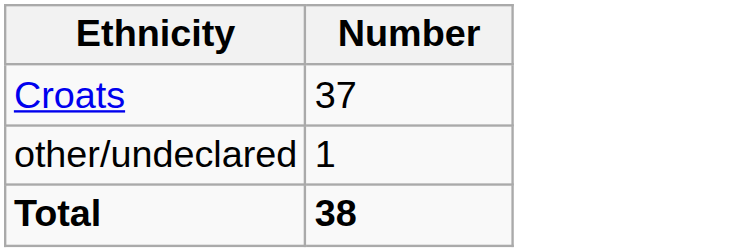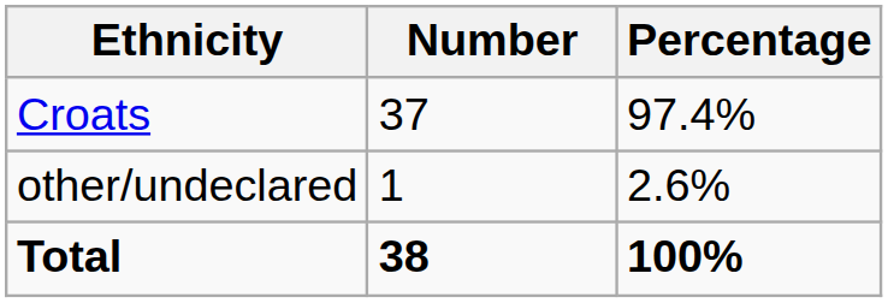 <table class="wikitable">
 <tr>
 <th width="100px">Ethnicity</th>
 <th width="80px">Number</th>
+<th width="80px">Percentage</th>
 </tr>
 <tr>
 <td><a href='#'>Croats</a></td>
 <td>37</td>
+<td>97.4%</td>
 </tr>
 <tr>
 <td>other/undeclared</td>
 <td>1</td>
+<td>2.6%</td>
 </tr>
 <tr>
 <td><strong>Total</strong></td>
 <td><strong>38</strong></td>
+<td><strong>100%</strong></td>
 </tr>
 </table>
